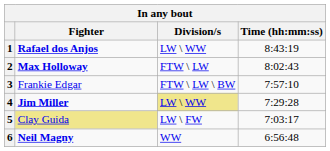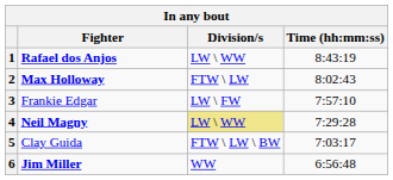 <table id="Most_total_fight_time_all_any" class=wikitable>
 <tr>
 <th colspan=4>In any bout</th>
 </tr>
 <tr>
 <th></th>
 <th width=196>Fighter</th>
 <th>Division/s</th>
 <th>Time (hh:mm:ss)</th>
 </tr>
 <tr>
 <th>1</th>
 <td> <strong><a href='#'>Rafael dos Anjos</a></strong></td>
 <td><a href='#'>LW</a> \ <a href='#'>WW</a></td>
 <td align=center>8:43:19</td>
 </tr>
 <tr>
 <th>2</th>
 <td> <strong><a href='#'>Max Holloway</a></strong></td>
 <td><a href='#'>FTW</a> \ <a href='#'>LW</a></td>
 <td align=center>8:02:43</td>
 </tr>
 <tr>
 <th>3</th>
 <td> <a href='#'>Frankie Edgar</a></td>
-<td><a href='#'>FTW</a> \ <a href='#'>LW</a> \ <a href='#'>BW</a></td>
+<td><a href='#'>LW</a> \ <a href='#'>FW</a></td>
 <td align=center>7:57:10</td>
 </tr>
 <tr>
 <th>4</th>
-<td> <strong><a href='#'>Jim Miller</a></strong></td>
+<td> <strong><a href='#'>Neil Magny</a></strong></td>
 <td style="background: khaki;"><a href='#'>LW</a> \ <a href='#'>WW</a></td>
 <td align=center>7:29:28</td>
 </tr>
 <tr>
 <th>5</th>
-<td style="background: khaki;"> <a href='#'>Clay Guida</a></td>
-<td><a href='#'>LW</a> \ <a href='#'>FW</a></td>
+<td> <a href='#'>Clay Guida</a></td>
+<td><a href='#'>FTW</a> \ <a href='#'>LW</a> \ <a href='#'>BW</a></td>
 <td align=center>7:03:17</td>
 </tr>
 <tr>
 <th>6</th>
-<td> <strong><a href='#'>Neil Magny</a></strong></td>
+<td> <strong><a href='#'>Jim Miller</a></strong></td>
 <td><a href='#'>WW</a></td>
 <td align=center>6:56:48</td>
 </tr>
 </table>
